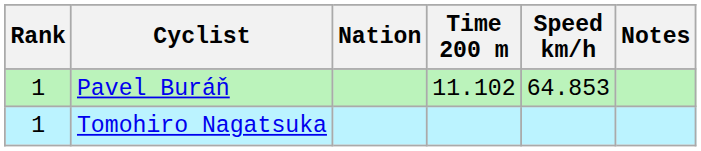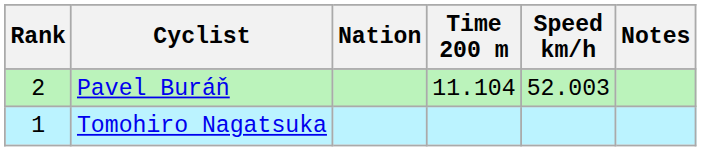 <table class="wikitable sortable" style="text-align:center">
 <tr>
 <th>Rank</th>
 <th>Cyclist</th>
 <th>Nation</th>
 <th>Time<br>200 m</th>
 <th>Speed<br>km/h</th>
 <th>Notes</th>
 </tr>
 <tr bgcolor=bbf3bb>
-<td>1</td>
+<td>2</td>
 <td align=left><a href='#'>Pavel Buráň</a></td>
 <td align=left></td>
-<td>11.102</td>
-<td>64.853</td>
+<td>11.104</td>
+<td>52.003</td>
 <td></td>
 </tr>
 <tr bgcolor=bbf3ff>
 <td>1</td>
 <td align=left><a href='#'>Tomohiro Nagatsuka</a></td>
 <td align=left></td>
 <td></td>
 <td></td>
 <td></td>
 </tr>
 </table>
